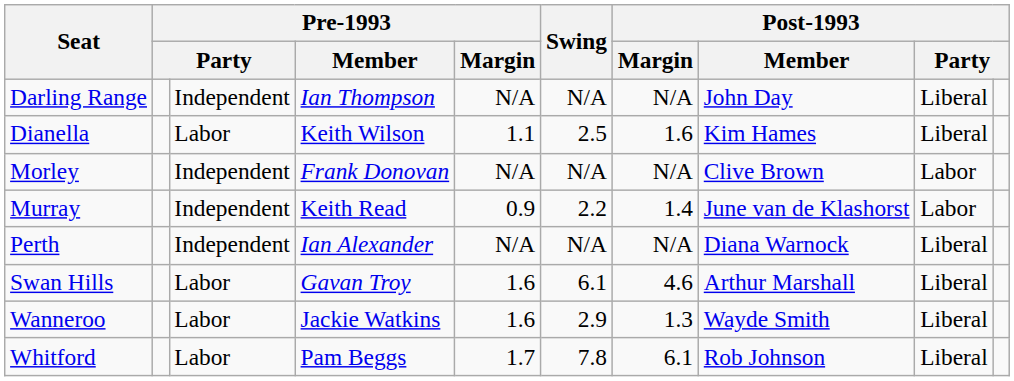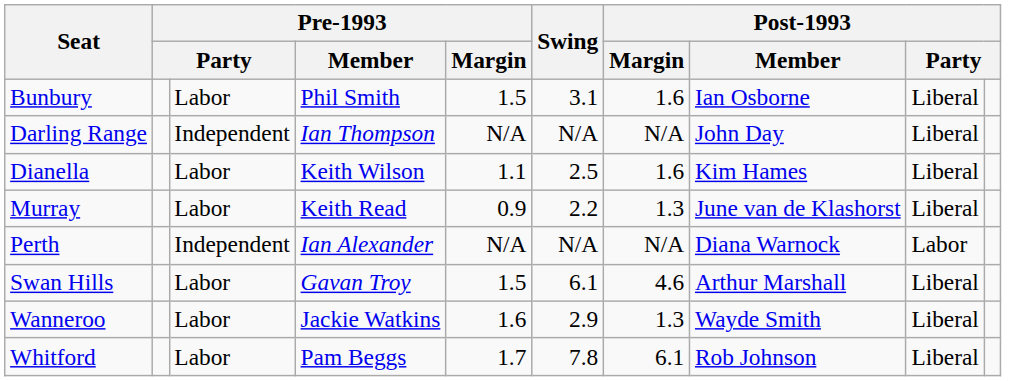 <table class="wikitable">
 <tr>
 <th rowspan="2">Seat</th>
 <th colspan="4">Pre-1993</th>
 <th rowspan="2">Swing</th>
 <th colspan="4">Post-1993</th>
 </tr>
 <tr>
 <th colspan="2">Party</th>
 <th>Member</th>
 <th>Margin</th>
 <th>Margin</th>
 <th>Member</th>
 <th colspan="2">Party</th>
+</tr>
+<tr>
+<td><a href='#'>Bunbury</a></td>
+<td> </td>
+<td>Labor</td>
+<td><a href='#'>Phil Smith</a></td>
+<td style="text-align:right;">1.5</td>
+<td style="text-align:right;">3.1</td>
+<td style="text-align:right;">1.6</td>
+<td><a href='#'>Ian Osborne</a></td>
+<td>Liberal</td>
+<td> </td>
 </tr>
 <tr>
 <td><a href='#'>Darling Range</a></td>
 <td> </td>
 <td>Independent</td>
 <td><em><a href='#'>Ian Thompson</a></em></td>
 <td style="text-align:right;">N/A</td>
 <td style="text-align:right;">N/A</td>
 <td style="text-align:right;">N/A</td>
 <td><a href='#'>John Day</a></td>
 <td>Liberal</td>
 <td> </td>
 </tr>
 <tr>
 <td><a href='#'>Dianella</a></td>
 <td> </td>
 <td>Labor</td>
 <td><a href='#'>Keith Wilson</a></td>
 <td style="text-align:right;">1.1</td>
 <td style="text-align:right;">2.5</td>
 <td style="text-align:right;">1.6</td>
 <td><a href='#'>Kim Hames</a></td>
 <td>Liberal</td>
 <td> </td>
 </tr>
 <tr>
-<td><a href='#'>Morley</a></td>
-<td> </td>
-<td>Independent</td>
-<td><em><a href='#'>Frank Donovan</a></em></td>
-<td style="text-align:right;">N/A</td>
-<td style="text-align:right;">N/A</td>
-<td style="text-align:right;">N/A</td>
-<td><a href='#'>Clive Brown</a></td>
-<td>Labor</td>
-<td> </td>
-</tr>
-<tr>
 <td><a href='#'>Murray</a></td>
 <td> </td>
-<td>Independent</td>
+<td>Labor</td>
 <td><a href='#'>Keith Read</a></td>
 <td style="text-align:right;">0.9</td>
 <td style="text-align:right;">2.2</td>
-<td style="text-align:right;">1.4</td>
+<td style="text-align:right;">1.3</td>
 <td><a href='#'>June van de Klashorst</a></td>
-<td>Labor</td>
+<td>Liberal</td>
 <td> </td>
 </tr>
 <tr>
 <td><a href='#'>Perth</a></td>
 <td> </td>
 <td>Independent</td>
 <td><em><a href='#'>Ian Alexander</a></em></td>
 <td style="text-align:right;">N/A</td>
 <td style="text-align:right;">N/A</td>
 <td style="text-align:right;">N/A</td>
 <td><a href='#'>Diana Warnock</a></td>
-<td>Liberal</td>
+<td>Labor</td>
 <td> </td>
 </tr>
 <tr>
 <td><a href='#'>Swan Hills</a></td>
 <td> </td>
 <td>Labor</td>
 <td><em><a href='#'>Gavan Troy</a></em></td>
-<td style="text-align:right;">1.6</td>
+<td style="text-align:right;">1.5</td>
 <td style="text-align:right;">6.1</td>
 <td style="text-align:right;">4.6</td>
 <td><a href='#'>Arthur Marshall</a></td>
 <td>Liberal</td>
 <td> </td>
 </tr>
 <tr>
 <td><a href='#'>Wanneroo</a></td>
 <td> </td>
 <td>Labor</td>
 <td><a href='#'>Jackie Watkins</a></td>
 <td style="text-align:right;">1.6</td>
 <td style="text-align:right;">2.9</td>
 <td style="text-align:right;">1.3</td>
 <td><a href='#'>Wayde Smith</a></td>
 <td>Liberal</td>
 <td> </td>
 </tr>
 <tr>
 <td><a href='#'>Whitford</a></td>
 <td> </td>
 <td>Labor</td>
 <td><a href='#'>Pam Beggs</a></td>
 <td style="text-align:right;">1.7</td>
 <td style="text-align:right;">7.8</td>
 <td style="text-align:right;">6.1</td>
 <td><a href='#'>Rob Johnson</a></td>
 <td>Liberal</td>
 <td> </td>
 </tr>
 </table>
